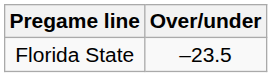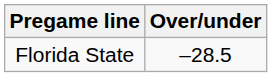 <table class="wikitable" style="margin-right: auto; margin-right: auto; border: none;">
 <tr align="center">
 <th style=>Pregame line</th>
 <th style=>Over/under</th>
 </tr>
 <tr align="center">
 <td>Florida State</td>
-<td>–23.5</td>
+<td>–28.5</td>
 </tr>
 </table>
